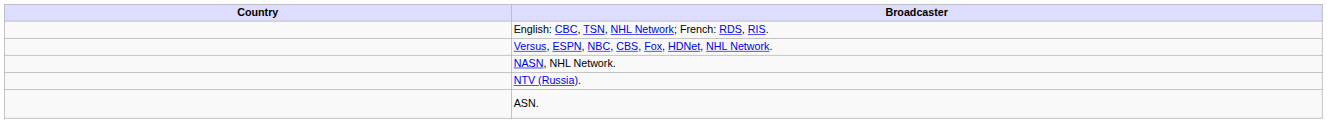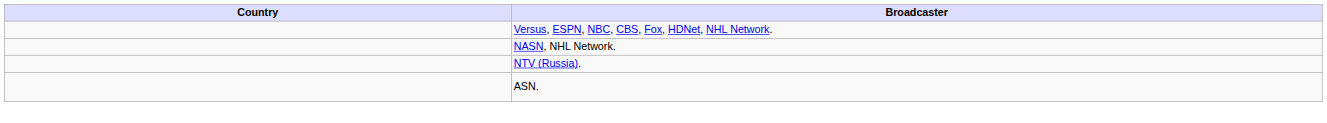 <table class="wikitable">
 <tr>
 <th style="background:#ddf; width:5.0%;">Country</th>
 <th style="background:#ddf; width:8.0%;">Broadcaster</th>
-</tr>
-<tr>
-<td></td>
-<td>English: <a href='#'>CBC</a>, <a href='#'>TSN</a>, <a href='#'>NHL Network</a>; French: <a href='#'>RDS</a>, <a href='#'>RIS</a>.</td>
 </tr>
 <tr>
 <td></td>
 <td><a href='#'>Versus</a>, <a href='#'>ESPN</a>, <a href='#'>NBC</a>, <a href='#'>CBS</a>, <a href='#'>Fox</a>, <a href='#'>HDNet</a>, <a href='#'>NHL Network</a>.</td>
 </tr>
 <tr>
 <td></td>
 <td><a href='#'>NASN</a>, NHL Network.</td>
 </tr>
 <tr>
 <td></td>
 <td><a href='#'>NTV (Russia)</a>.</td>
 </tr>
 <tr>
 <td><br><br></td>
 <td>ASN.</td>
 </tr>
 </table>
